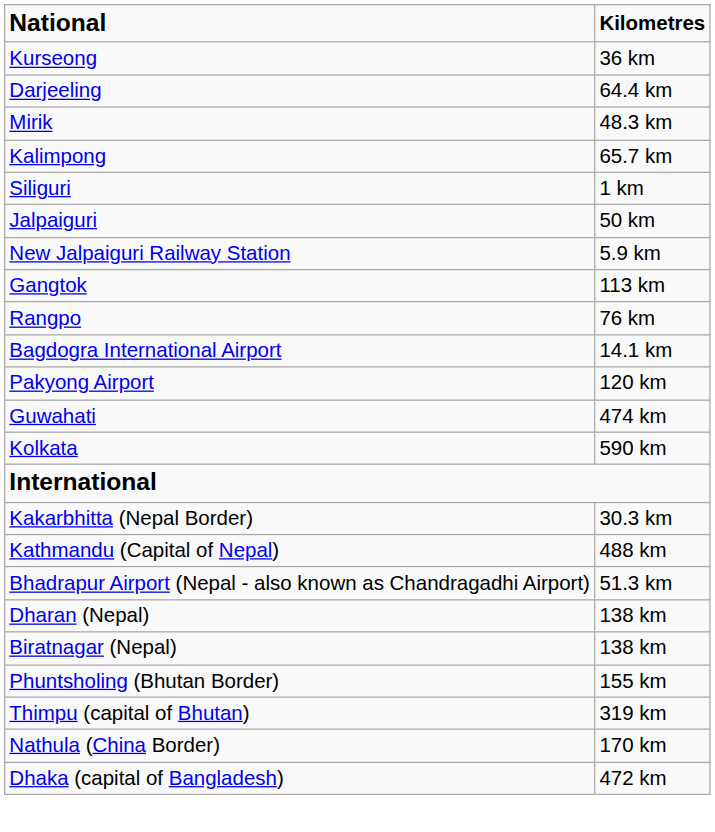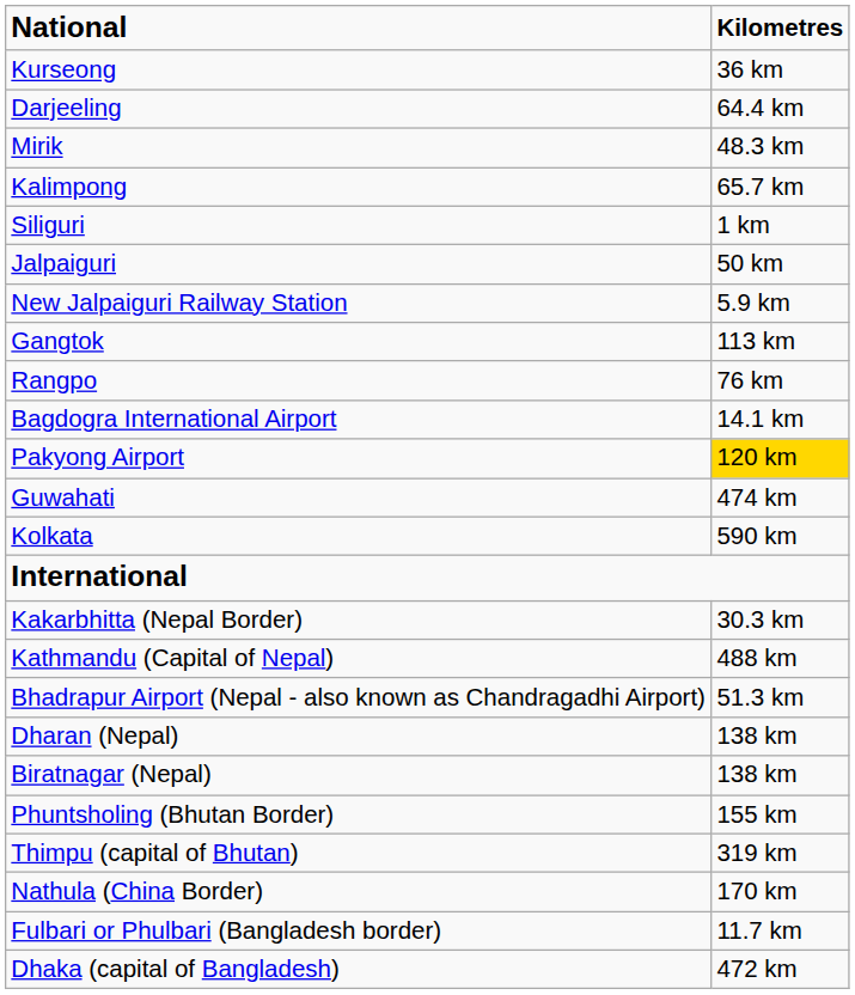 <table class="wikitable">
 <tr>
 <td><strong><big>National</big></strong></td>
 <td><strong>Kilometres</strong></td>
 </tr>
 <tr>
 <td><a href='#'>Kurseong</a></td>
 <td>36 km</td>
 </tr>
 <tr>
 <td><a href='#'>Darjeeling</a></td>
 <td>64.4 km</td>
 </tr>
 <tr>
 <td><a href='#'>Mirik</a></td>
 <td>48.3 km</td>
 </tr>
 <tr>
 <td><a href='#'>Kalimpong</a></td>
 <td>65.7 km</td>
 </tr>
 <tr>
 <td><a href='#'>Siliguri</a></td>
 <td>1 km</td>
 </tr>
 <tr>
 <td><a href='#'>Jalpaiguri</a></td>
 <td>50 km</td>
 </tr>
 <tr>
 <td><a href='#'>New Jalpaiguri Railway Station</a></td>
 <td>5.9 km</td>
 </tr>
 <tr>
 <td><a href='#'>Gangtok</a></td>
 <td>113 km</td>
 </tr>
 <tr>
 <td><a href='#'>Rangpo</a></td>
 <td>76 km</td>
 </tr>
 <tr>
 <td><a href='#'>Bagdogra International Airport</a></td>
 <td>14.1 km</td>
 </tr>
 <tr>
 <td><a href='#'>Pakyong Airport</a></td>
-<td>120 km</td>
+<td style="background: gold;">120 km</td>
 </tr>
 <tr>
 <td><a href='#'>Guwahati</a></td>
 <td>474 km</td>
 </tr>
 <tr>
 <td><a href='#'>Kolkata</a></td>
 <td>590 km</td>
 </tr>
 <tr>
 <td colspan="2"><strong><big>International</big></strong></td>
 </tr>
 <tr>
 <td><a href='#'>Kakarbhitta</a> (Nepal Border)</td>
 <td>30.3 km</td>
 </tr>
 <tr>
 <td><a href='#'>Kathmandu</a> (Capital of <a href='#'>Nepal</a>)</td>
 <td>488 km</td>
 </tr>
 <tr>
 <td><a href='#'>Bhadrapur Airport</a> (Nepal - also known as Chandragadhi Airport)</td>
 <td>51.3 km</td>
 </tr>
 <tr>
 <td><a href='#'>Dharan</a> (Nepal)</td>
 <td>138 km</td>
 </tr>
 <tr>
 <td><a href='#'>Biratnagar</a> (Nepal)</td>
 <td>138 km</td>
 </tr>
 <tr>
 <td><a href='#'>Phuntsholing</a> (Bhutan Border)</td>
 <td>155 km</td>
 </tr>
 <tr>
 <td><a href='#'>Thimpu</a> (capital of <a href='#'>Bhutan</a>)</td>
 <td>319 km</td>
 </tr>
 <tr>
 <td><a href='#'>Nathula</a> (<a href='#'>China</a> Border)</td>
 <td>170 km</td>
 </tr>
 <tr>
+<td><a href='#'>Fulbari or Phulbari</a> (Bangladesh border)</td>
+<td>11.7 km</td>
+</tr>
+<tr>
 <td><a href='#'>Dhaka</a> (capital of <a href='#'>Bangladesh</a>)</td>
 <td>472 km</td>
 </tr>
 </table>
